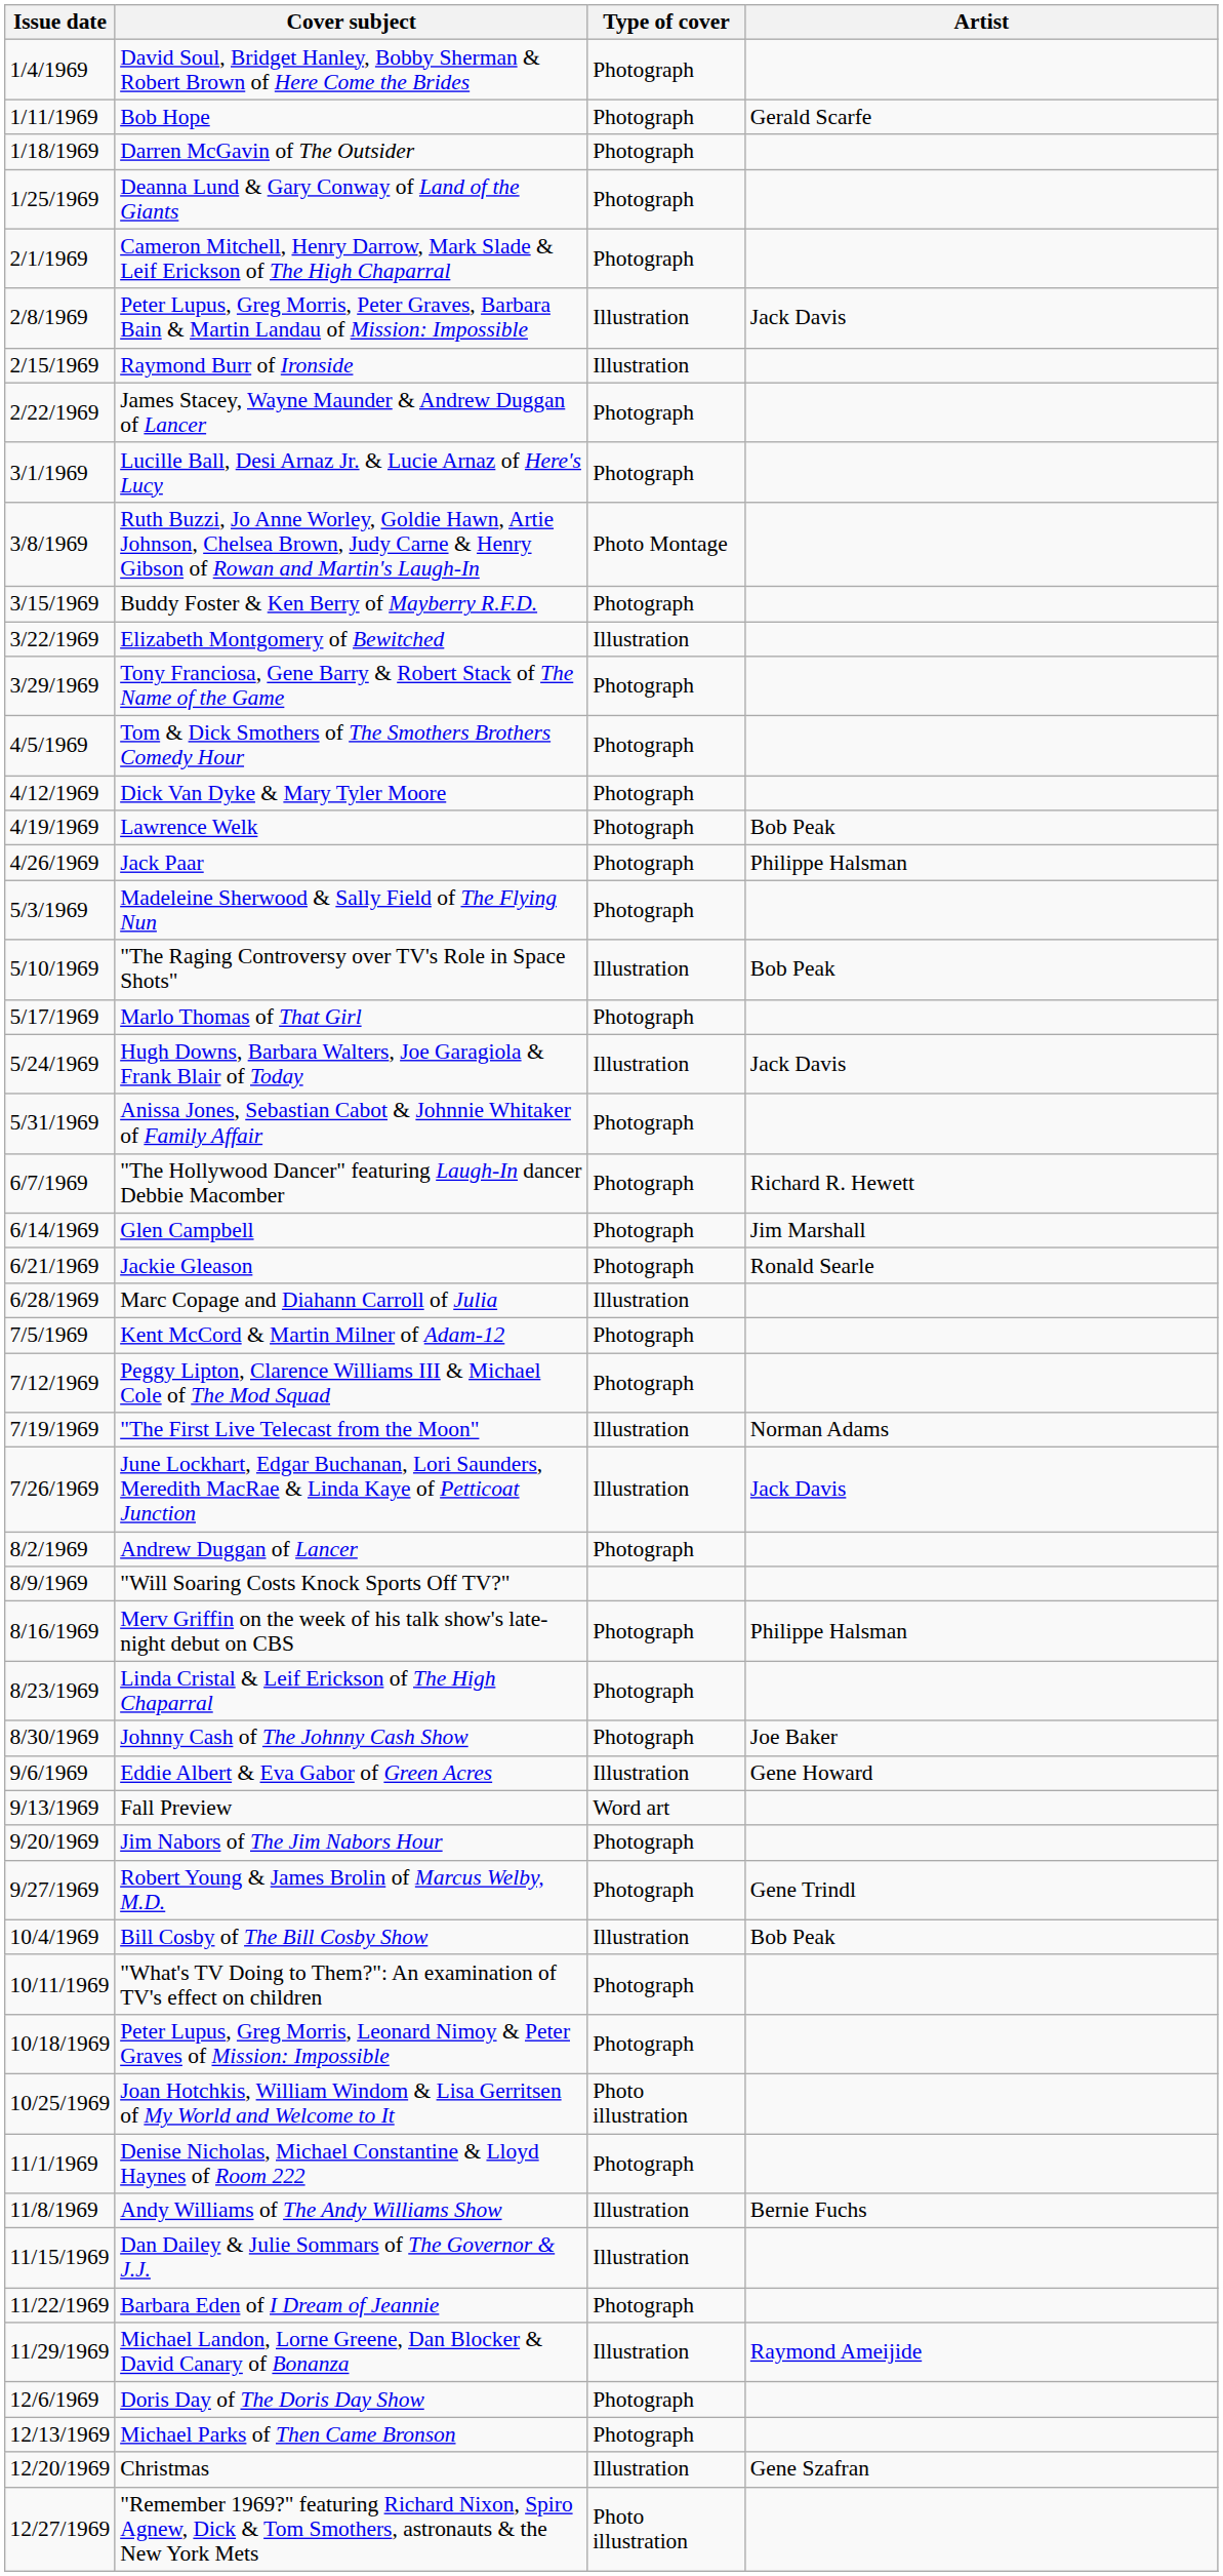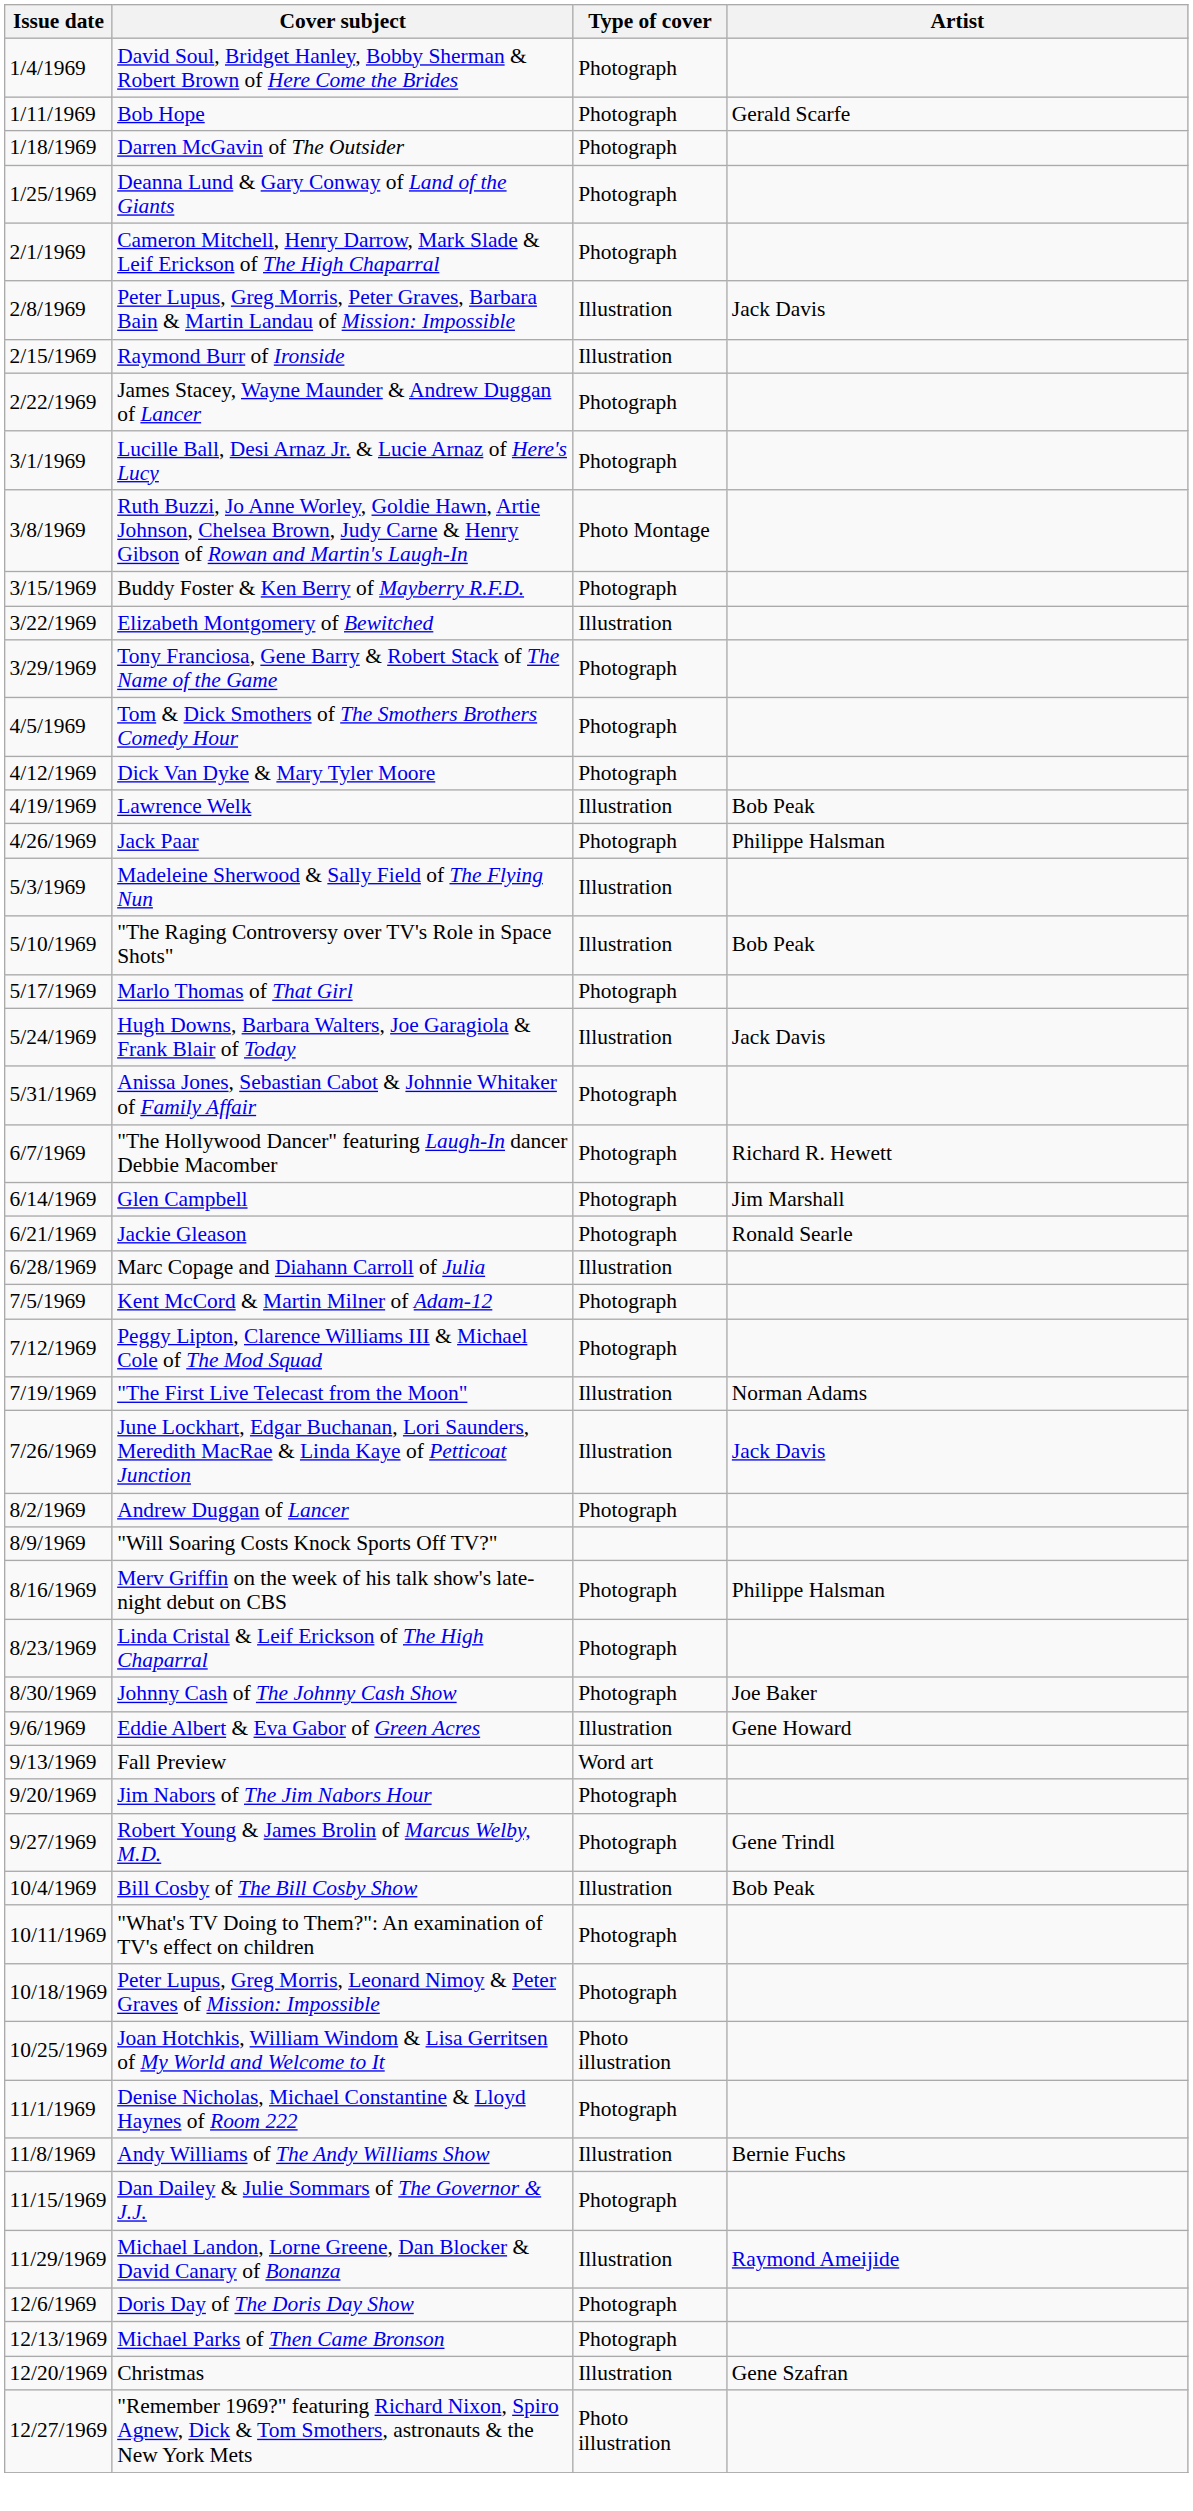 <table class="wikitable sortable" width=100% style="font-size:100%;">
 <tr>
 <th width=9%>Issue date</th>
 <th width=39%>Cover subject</th>
 <th width=13%>Type of cover</th>
 <th width=39%>Artist</th>
 </tr>
 <tr>
 <td>1/4/1969</td>
 <td><a href='#'>David Soul</a>, <a href='#'>Bridget Hanley</a>, <a href='#'>Bobby Sherman</a> & <a href='#'>Robert Brown</a> of <em><a href='#'>Here Come the Brides</a></em></td>
 <td>Photograph</td>
 <td></td>
 </tr>
 <tr>
 <td>1/11/1969</td>
 <td><a href='#'>Bob Hope</a></td>
 <td>Photograph</td>
 <td>Gerald Scarfe</td>
 </tr>
 <tr>
 <td>1/18/1969</td>
 <td><a href='#'>Darren McGavin</a> of <em>The Outsider</em></td>
 <td>Photograph</td>
 <td></td>
 </tr>
 <tr>
 <td>1/25/1969</td>
 <td><a href='#'>Deanna Lund</a> & <a href='#'>Gary Conway</a> of <em><a href='#'>Land of the Giants</a></em></td>
 <td>Photograph</td>
 <td></td>
 </tr>
 <tr>
 <td>2/1/1969</td>
 <td><a href='#'>Cameron Mitchell</a>, <a href='#'>Henry Darrow</a>, <a href='#'>Mark Slade</a> & <a href='#'>Leif Erickson</a> of <em><a href='#'>The High Chaparral</a></em></td>
 <td>Photograph</td>
 <td></td>
 </tr>
 <tr>
 <td>2/8/1969</td>
 <td><a href='#'>Peter Lupus</a>, <a href='#'>Greg Morris</a>, <a href='#'>Peter Graves</a>, <a href='#'>Barbara Bain</a> & <a href='#'>Martin Landau</a> of <em><a href='#'>Mission: Impossible</a></em></td>
 <td>Illustration</td>
 <td>Jack Davis</td>
 </tr>
 <tr>
 <td>2/15/1969</td>
 <td><a href='#'>Raymond Burr</a> of <em><a href='#'>Ironside</a></em></td>
 <td>Illustration</td>
 <td></td>
 </tr>
 <tr>
 <td>2/22/1969</td>
 <td>James Stacey, <a href='#'>Wayne Maunder</a> & <a href='#'>Andrew Duggan</a> of <em><a href='#'>Lancer</a></em></td>
 <td>Photograph</td>
 <td></td>
 </tr>
 <tr>
 <td>3/1/1969</td>
 <td><a href='#'>Lucille Ball</a>, <a href='#'>Desi Arnaz Jr.</a> & <a href='#'>Lucie Arnaz</a> of <em><a href='#'>Here's Lucy</a></em></td>
 <td>Photograph</td>
 <td></td>
 </tr>
 <tr>
 <td>3/8/1969</td>
 <td><a href='#'>Ruth Buzzi</a>, <a href='#'>Jo Anne Worley</a>, <a href='#'>Goldie Hawn</a>, <a href='#'>Artie Johnson</a>, <a href='#'>Chelsea Brown</a>, <a href='#'>Judy Carne</a> & <a href='#'>Henry Gibson</a> of <em><a href='#'>Rowan and Martin's Laugh-In</a></em></td>
 <td>Photo Montage</td>
 <td></td>
 </tr>
 <tr>
 <td>3/15/1969</td>
 <td>Buddy Foster & <a href='#'>Ken Berry</a> of <em><a href='#'>Mayberry R.F.D.</a></em></td>
 <td>Photograph</td>
 <td></td>
 </tr>
 <tr>
 <td>3/22/1969</td>
 <td><a href='#'>Elizabeth Montgomery</a> of <em><a href='#'>Bewitched</a></em></td>
 <td>Illustration</td>
 <td></td>
 </tr>
 <tr>
 <td>3/29/1969</td>
 <td><a href='#'>Tony Franciosa</a>, <a href='#'>Gene Barry</a> & <a href='#'>Robert Stack</a> of <em><a href='#'>The Name of the Game</a></em></td>
 <td>Photograph</td>
 <td></td>
 </tr>
 <tr>
 <td>4/5/1969</td>
 <td><a href='#'>Tom</a> & <a href='#'>Dick Smothers</a> of <em><a href='#'>The Smothers Brothers Comedy Hour</a></em></td>
 <td>Photograph</td>
 <td></td>
 </tr>
 <tr>
 <td>4/12/1969</td>
 <td><a href='#'>Dick Van Dyke</a> & <a href='#'>Mary Tyler Moore</a></td>
 <td>Photograph</td>
 <td></td>
 </tr>
 <tr>
 <td>4/19/1969</td>
 <td><a href='#'>Lawrence Welk</a></td>
-<td>Photograph</td>
+<td>Illustration</td>
 <td>Bob Peak</td>
 </tr>
 <tr>
 <td>4/26/1969</td>
 <td><a href='#'>Jack Paar</a></td>
 <td>Photograph</td>
 <td>Philippe Halsman</td>
 </tr>
 <tr>
 <td>5/3/1969</td>
 <td><a href='#'>Madeleine Sherwood</a> & <a href='#'>Sally Field</a> of <em><a href='#'>The Flying Nun</a></em></td>
-<td>Photograph</td>
+<td>Illustration</td>
 <td></td>
 </tr>
 <tr>
 <td>5/10/1969</td>
 <td>"The Raging Controversy over TV's Role in Space Shots"</td>
 <td>Illustration</td>
 <td>Bob Peak</td>
 </tr>
 <tr>
 <td>5/17/1969</td>
 <td><a href='#'>Marlo Thomas</a> of <em><a href='#'>That Girl</a></em></td>
 <td>Photograph</td>
 <td></td>
 </tr>
 <tr>
 <td>5/24/1969</td>
 <td><a href='#'>Hugh Downs</a>, <a href='#'>Barbara Walters</a>, <a href='#'>Joe Garagiola</a> & <a href='#'>Frank Blair</a> of <em><a href='#'>Today</a></em></td>
 <td>Illustration</td>
 <td>Jack Davis</td>
 </tr>
 <tr>
 <td>5/31/1969</td>
 <td><a href='#'>Anissa Jones</a>, <a href='#'>Sebastian Cabot</a> & <a href='#'>Johnnie Whitaker</a> of <em><a href='#'>Family Affair</a></em></td>
 <td>Photograph</td>
 <td></td>
 </tr>
 <tr>
 <td>6/7/1969</td>
 <td>"The Hollywood Dancer" featuring <em><a href='#'>Laugh-In</a></em> dancer Debbie Macomber</td>
 <td>Photograph</td>
 <td>Richard R. Hewett</td>
 </tr>
 <tr>
 <td>6/14/1969</td>
 <td><a href='#'>Glen Campbell</a></td>
 <td>Photograph</td>
 <td>Jim Marshall</td>
 </tr>
 <tr>
 <td>6/21/1969</td>
 <td><a href='#'>Jackie Gleason</a></td>
 <td>Photograph</td>
 <td>Ronald Searle</td>
 </tr>
 <tr>
 <td>6/28/1969</td>
 <td>Marc Copage and <a href='#'>Diahann Carroll</a> of <em><a href='#'>Julia</a></em></td>
 <td>Illustration</td>
 <td></td>
 </tr>
 <tr>
 <td>7/5/1969</td>
 <td><a href='#'>Kent McCord</a> & <a href='#'>Martin Milner</a> of <em><a href='#'>Adam-12</a></em></td>
 <td>Photograph</td>
 <td></td>
 </tr>
 <tr>
 <td>7/12/1969</td>
 <td><a href='#'>Peggy Lipton</a>, <a href='#'>Clarence Williams III</a> & <a href='#'>Michael Cole</a> of <em><a href='#'>The Mod Squad</a></em></td>
 <td>Photograph</td>
 <td></td>
 </tr>
 <tr>
 <td>7/19/1969</td>
 <td><a href='#'>"The First Live Telecast from the Moon"</a></td>
 <td>Illustration</td>
 <td>Norman Adams</td>
 </tr>
 <tr>
 <td>7/26/1969</td>
 <td><a href='#'>June Lockhart</a>, <a href='#'>Edgar Buchanan</a>, <a href='#'>Lori Saunders</a>, <a href='#'>Meredith MacRae</a> & <a href='#'>Linda Kaye</a> of <em><a href='#'>Petticoat Junction</a></em></td>
 <td>Illustration</td>
 <td><a href='#'>Jack Davis</a></td>
 </tr>
 <tr>
 <td>8/2/1969</td>
 <td><a href='#'>Andrew Duggan</a> of <em><a href='#'>Lancer</a></em></td>
 <td>Photograph</td>
 <td></td>
 </tr>
 <tr>
 <td>8/9/1969</td>
 <td>"Will Soaring Costs Knock Sports Off TV?"</td>
 <td></td>
 <td></td>
 </tr>
 <tr>
 <td>8/16/1969</td>
 <td><a href='#'>Merv Griffin</a> on the week of his talk show's late-night debut on CBS</td>
 <td>Photograph</td>
 <td>Philippe Halsman</td>
 </tr>
 <tr>
 <td>8/23/1969</td>
 <td><a href='#'>Linda Cristal</a> & <a href='#'>Leif Erickson</a> of <em><a href='#'>The High Chaparral</a></em></td>
 <td>Photograph</td>
 <td></td>
 </tr>
 <tr>
 <td>8/30/1969</td>
 <td><a href='#'>Johnny Cash</a> of <em><a href='#'>The Johnny Cash Show</a></em></td>
 <td>Photograph</td>
 <td>Joe Baker</td>
 </tr>
 <tr>
 <td>9/6/1969</td>
 <td><a href='#'>Eddie Albert</a> & <a href='#'>Eva Gabor</a> of <em><a href='#'>Green Acres</a></em></td>
 <td>Illustration</td>
 <td>Gene Howard</td>
 </tr>
 <tr>
 <td>9/13/1969</td>
 <td>Fall Preview</td>
 <td>Word art</td>
 <td></td>
 </tr>
 <tr>
 <td>9/20/1969</td>
 <td><a href='#'>Jim Nabors</a> of <em><a href='#'>The Jim Nabors Hour</a></em></td>
 <td>Photograph</td>
 <td></td>
 </tr>
 <tr>
 <td>9/27/1969</td>
 <td><a href='#'>Robert Young</a> & <a href='#'>James Brolin</a> of <em><a href='#'>Marcus Welby, M.D.</a></em></td>
 <td>Photograph</td>
 <td>Gene Trindl</td>
 </tr>
 <tr>
 <td>10/4/1969</td>
 <td><a href='#'>Bill Cosby</a> of <em><a href='#'>The Bill Cosby Show</a></em></td>
 <td>Illustration</td>
 <td>Bob Peak</td>
 </tr>
 <tr>
 <td>10/11/1969</td>
 <td>"What's TV Doing to Them?": An examination of TV's effect on children</td>
 <td>Photograph</td>
 <td></td>
 </tr>
 <tr>
 <td>10/18/1969</td>
 <td><a href='#'>Peter Lupus</a>, <a href='#'>Greg Morris</a>, <a href='#'>Leonard Nimoy</a> & <a href='#'>Peter Graves</a> of <em><a href='#'>Mission: Impossible</a></em></td>
 <td>Photograph</td>
 <td></td>
 </tr>
 <tr>
 <td>10/25/1969</td>
 <td><a href='#'>Joan Hotchkis</a>, <a href='#'>William Windom</a> & <a href='#'>Lisa Gerritsen</a> of <em><a href='#'>My World and Welcome to It</a></em></td>
 <td>Photo illustration</td>
 <td></td>
 </tr>
 <tr>
 <td>11/1/1969</td>
 <td><a href='#'>Denise Nicholas</a>, <a href='#'>Michael Constantine</a> & <a href='#'>Lloyd Haynes</a> of <em><a href='#'>Room 222</a></em></td>
 <td>Photograph</td>
 <td></td>
 </tr>
 <tr>
 <td>11/8/1969</td>
 <td><a href='#'>Andy Williams</a> of <em><a href='#'>The Andy Williams Show</a></em></td>
 <td>Illustration</td>
 <td>Bernie Fuchs</td>
 </tr>
 <tr>
 <td>11/15/1969</td>
 <td><a href='#'>Dan Dailey</a> & <a href='#'>Julie Sommars</a> of <em><a href='#'>The Governor & J.J.</a></em></td>
-<td>Illustration</td>
-<td></td>
-</tr>
-<tr>
-<td>11/22/1969</td>
-<td><a href='#'>Barbara Eden</a> of <em><a href='#'>I Dream of Jeannie</a></em></td>
 <td>Photograph</td>
 <td></td>
 </tr>
 <tr>
 <td>11/29/1969</td>
 <td><a href='#'>Michael Landon</a>, <a href='#'>Lorne Greene</a>, <a href='#'>Dan Blocker</a> & <a href='#'>David Canary</a> of <em><a href='#'>Bonanza</a></em></td>
 <td>Illustration</td>
 <td><a href='#'>Raymond Ameijide</a></td>
 </tr>
 <tr>
 <td>12/6/1969</td>
 <td><a href='#'>Doris Day</a> of <em><a href='#'>The Doris Day Show</a></em></td>
 <td>Photograph</td>
 <td></td>
 </tr>
 <tr>
 <td>12/13/1969</td>
 <td><a href='#'>Michael Parks</a> of <em><a href='#'>Then Came Bronson</a></em></td>
 <td>Photograph</td>
 <td></td>
 </tr>
 <tr>
 <td>12/20/1969</td>
 <td>Christmas</td>
 <td>Illustration</td>
 <td>Gene Szafran</td>
 </tr>
 <tr>
 <td>12/27/1969</td>
 <td>"Remember 1969?" featuring <a href='#'>Richard Nixon</a>, <a href='#'>Spiro Agnew</a>, <a href='#'>Dick</a> & <a href='#'>Tom Smothers</a>, astronauts & the New York Mets</td>
 <td>Photo illustration</td>
 <td></td>
 </tr>
 <tr>
 </tr>
 </table>
